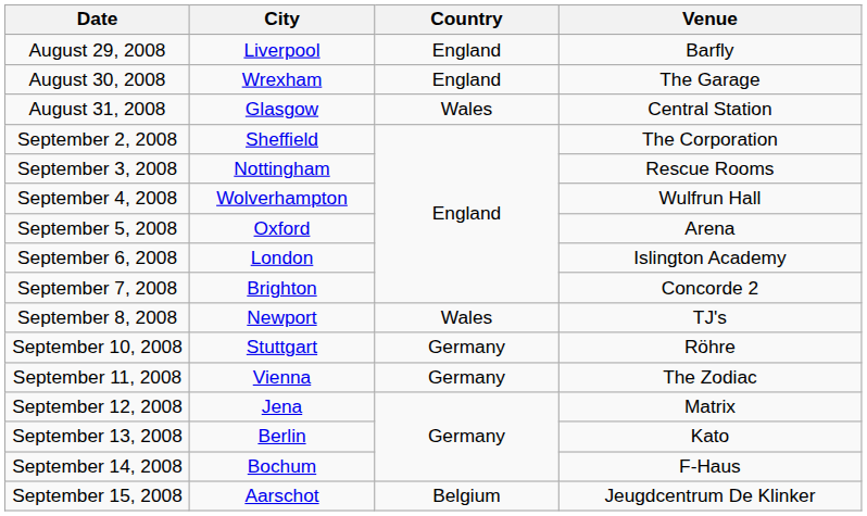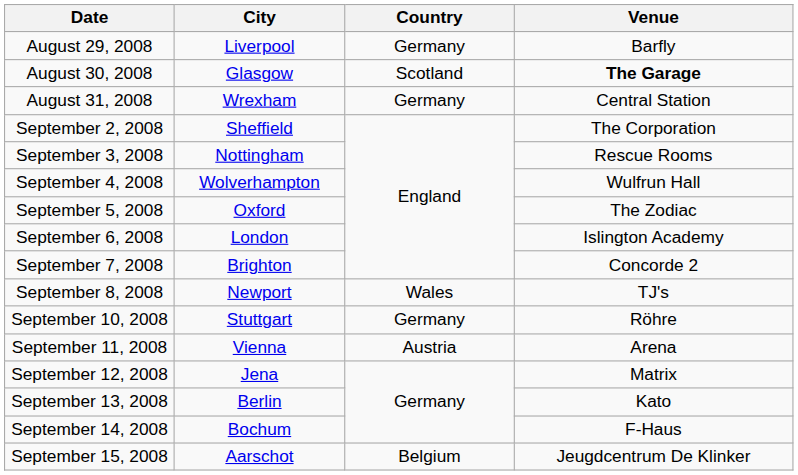 <table class="wikitable" style="text-align:center;">
 <tr>
 <th style="width:150px;">Date</th>
 <th style="width:150px;">City</th>
 <th style="width:150px;">Country</th>
 <th style="width:250px;">Venue</th>
 </tr>
 <tr>
 <td>August 29, 2008</td>
 <td><a href='#'>Liverpool</a></td>
-<td>England</td>
+<td>Germany</td>
 <td>Barfly</td>
 </tr>
 <tr>
 <td>August 30, 2008</td>
-<td><a href='#'>Wrexham</a></td>
-<td>England</td>
-<td>The Garage</td>
+<td><a href='#'>Glasgow</a></td>
+<td>Scotland</td>
+<td><strong>The Garage</strong></td>
 </tr>
 <tr>
 <td>August 31, 2008</td>
-<td><a href='#'>Glasgow</a></td>
-<td>Wales</td>
+<td><a href='#'>Wrexham</a></td>
+<td>Germany</td>
 <td>Central Station</td>
 </tr>
 <tr>
 <td>September 2, 2008</td>
 <td><a href='#'>Sheffield</a></td>
 <td rowspan="6">England</td>
 <td>The Corporation</td>
 </tr>
 <tr>
 <td>September 3, 2008</td>
 <td><a href='#'>Nottingham</a></td>
 <td>Rescue Rooms</td>
 </tr>
 <tr>
 <td>September 4, 2008</td>
 <td><a href='#'>Wolverhampton</a></td>
 <td>Wulfrun Hall</td>
 </tr>
 <tr>
 <td>September 5, 2008</td>
 <td><a href='#'>Oxford</a></td>
-<td>Arena</td>
+<td>The Zodiac</td>
 </tr>
 <tr>
 <td>September 6, 2008</td>
 <td><a href='#'>London</a></td>
 <td>Islington Academy</td>
 </tr>
 <tr>
 <td>September 7, 2008</td>
 <td><a href='#'>Brighton</a></td>
 <td>Concorde 2</td>
 </tr>
 <tr>
 <td>September 8, 2008</td>
 <td><a href='#'>Newport</a></td>
 <td>Wales</td>
 <td>TJ's</td>
 </tr>
 <tr>
 <td>September 10, 2008</td>
 <td><a href='#'>Stuttgart</a></td>
 <td>Germany</td>
 <td>Röhre</td>
 </tr>
 <tr>
 <td>September 11, 2008</td>
 <td><a href='#'>Vienna</a></td>
-<td>Germany</td>
-<td>The Zodiac</td>
+<td>Austria</td>
+<td>Arena</td>
 </tr>
 <tr>
 <td>September 12, 2008</td>
 <td><a href='#'>Jena</a></td>
 <td rowspan="3">Germany</td>
 <td>Matrix</td>
 </tr>
 <tr>
 <td>September 13, 2008</td>
 <td><a href='#'>Berlin</a></td>
 <td>Kato</td>
 </tr>
 <tr>
 <td>September 14, 2008</td>
 <td><a href='#'>Bochum</a></td>
 <td>F-Haus</td>
 </tr>
 <tr>
 <td>September 15, 2008</td>
 <td><a href='#'>Aarschot</a></td>
 <td>Belgium</td>
 <td>Jeugdcentrum De Klinker</td>
 </tr>
 </table>
